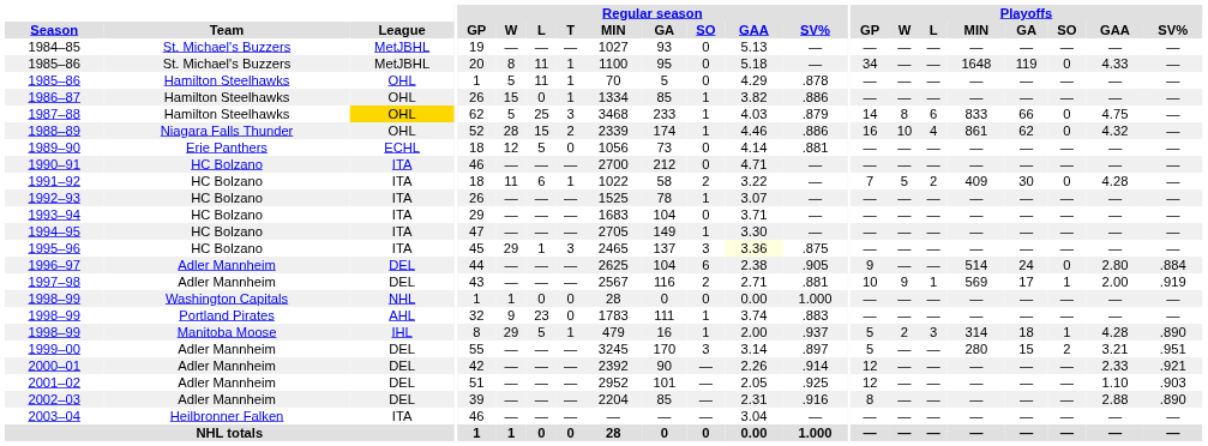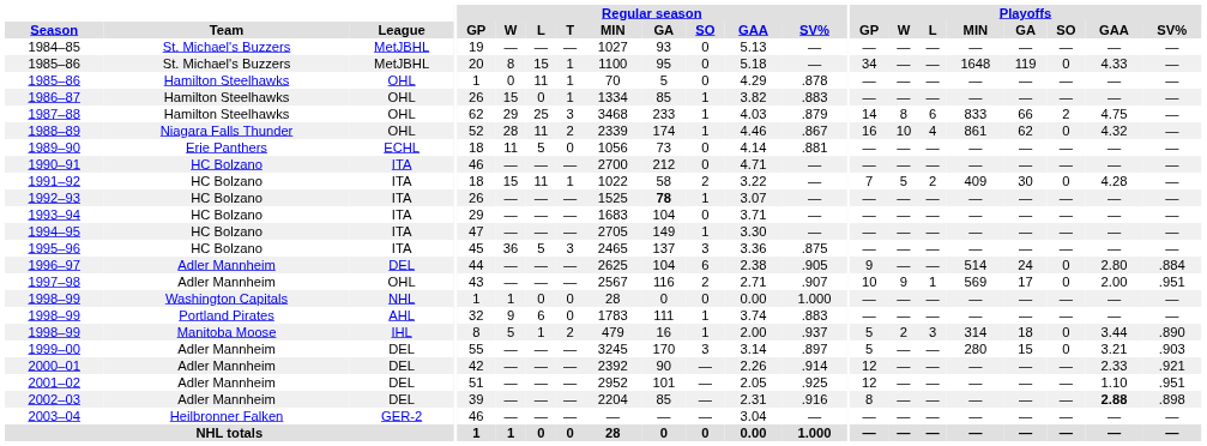 <table border="0" cellpadding="1" cellspacing="0" style="width:90%; text-align:center;">
 <tr bgcolor="#e0e0e0">
 <th colspan="3" bgcolor="#ffffff"></th>
 <th rowspan="99" bgcolor="#ffffff"></th>
 <th colspan="9" bgcolor="#e0e0e0"><a href='#'>Regular season</a></th>
 <th rowspan="99" bgcolor="#ffffff"></th>
 <th colspan="8" bgcolor="#e0e0e0"><a href='#'>Playoffs</a></th>
 </tr>
 <tr bgcolor="#e0e0e0">
 <th><a href='#'>Season</a></th>
 <th>Team</th>
 <th>League</th>
 <th>GP</th>
 <th>W</th>
 <th>L</th>
 <th>T</th>
 <th>MIN</th>
 <th>GA</th>
 <th><a href='#'>SO</a></th>
 <th><a href='#'>GAA</a></th>
 <th><a href='#'>SV%</a></th>
 <th>GP</th>
 <th>W</th>
 <th>L</th>
 <th>MIN</th>
 <th>GA</th>
 <th>SO</th>
 <th>GAA</th>
 <th>SV%</th>
 </tr>
 <tr>
 <td>1984–85</td>
 <td><a href='#'>St. Michael's Buzzers</a></td>
 <td><a href='#'>MetJBHL</a></td>
 <td>19</td>
 <td>—</td>
 <td>—</td>
 <td>—</td>
 <td>1027</td>
 <td>93</td>
 <td>0</td>
 <td>5.13</td>
 <td>—</td>
 <td>—</td>
 <td>—</td>
 <td>—</td>
 <td>—</td>
 <td>—</td>
 <td>—</td>
 <td>—</td>
 <td>—</td>
 </tr>
 <tr bgcolor="#f0f0f0">
 <td>1985–86</td>
 <td>St. Michael's Buzzers</td>
 <td>MetJBHL</td>
 <td>20</td>
 <td>8</td>
-<td>11</td>
+<td>15</td>
 <td>1</td>
 <td>1100</td>
 <td>95</td>
 <td>0</td>
 <td>5.18</td>
 <td>—</td>
 <td>34</td>
 <td>—</td>
 <td>—</td>
 <td>1648</td>
 <td>119</td>
 <td>0</td>
 <td>4.33</td>
 <td>—</td>
 </tr>
 <tr>
 <td><a href='#'>1985–86</a></td>
 <td><a href='#'>Hamilton Steelhawks</a></td>
 <td><a href='#'>OHL</a></td>
 <td>1</td>
-<td>5</td>
+<td>0</td>
 <td>11</td>
 <td>1</td>
 <td>70</td>
 <td>5</td>
 <td>0</td>
 <td>4.29</td>
 <td>.878</td>
 <td>—</td>
 <td>—</td>
 <td>—</td>
 <td>—</td>
 <td>—</td>
 <td>—</td>
 <td>—</td>
 <td>—</td>
 </tr>
 <tr bgcolor="#f0f0f0">
 <td><a href='#'>1986–87</a></td>
 <td>Hamilton Steelhawks</td>
 <td>OHL</td>
 <td>26</td>
 <td>15</td>
 <td>0</td>
 <td>1</td>
 <td>1334</td>
 <td>85</td>
 <td>1</td>
 <td>3.82</td>
-<td>.886</td>
+<td>.883</td>
 <td>—</td>
 <td>—</td>
 <td>—</td>
 <td>—</td>
 <td>—</td>
 <td>—</td>
 <td>—</td>
 <td>—</td>
 </tr>
 <tr>
 <td><a href='#'>1987–88</a></td>
 <td>Hamilton Steelhawks</td>
-<td style="background: gold;">OHL</td>
+<td>OHL</td>
 <td>62</td>
-<td>5</td>
+<td>29</td>
 <td>25</td>
 <td>3</td>
 <td>3468</td>
 <td>233</td>
 <td>1</td>
 <td>4.03</td>
 <td>.879</td>
 <td>14</td>
 <td>8</td>
 <td>6</td>
 <td>833</td>
 <td>66</td>
-<td>0</td>
+<td>2</td>
 <td>4.75</td>
 <td>—</td>
 </tr>
 <tr bgcolor="#f0f0f0">
 <td><a href='#'>1988–89</a></td>
 <td><a href='#'>Niagara Falls Thunder</a></td>
 <td>OHL</td>
 <td>52</td>
 <td>28</td>
-<td>15</td>
+<td>11</td>
 <td>2</td>
 <td>2339</td>
 <td>174</td>
 <td>1</td>
 <td>4.46</td>
-<td>.886</td>
+<td>.867</td>
 <td>16</td>
 <td>10</td>
 <td>4</td>
 <td>861</td>
 <td>62</td>
 <td>0</td>
 <td>4.32</td>
 <td>—</td>
 </tr>
 <tr>
 <td><a href='#'>1989–90</a></td>
 <td><a href='#'>Erie Panthers</a></td>
 <td><a href='#'>ECHL</a></td>
 <td>18</td>
-<td>12</td>
+<td>11</td>
 <td>5</td>
 <td>0</td>
 <td>1056</td>
 <td>73</td>
 <td>0</td>
 <td>4.14</td>
 <td>.881</td>
 <td>—</td>
 <td>—</td>
 <td>—</td>
 <td>—</td>
 <td>—</td>
 <td>—</td>
 <td>—</td>
 <td>—</td>
 </tr>
 <tr bgcolor="#f0f0f0">
 <td><a href='#'>1990–91</a></td>
 <td><a href='#'>HC Bolzano</a></td>
 <td><a href='#'>ITA</a></td>
 <td>46</td>
 <td>—</td>
 <td>—</td>
 <td>—</td>
 <td>2700</td>
 <td>212</td>
 <td>0</td>
 <td>4.71</td>
 <td>—</td>
 <td>—</td>
 <td>—</td>
 <td>—</td>
 <td>—</td>
 <td>—</td>
 <td>—</td>
 <td>—</td>
 <td>—</td>
 </tr>
 <tr>
 <td><a href='#'>1991–92</a></td>
 <td>HC Bolzano</td>
 <td>ITA</td>
 <td>18</td>
+<td>15</td>
 <td>11</td>
-<td>6</td>
 <td>1</td>
 <td>1022</td>
 <td>58</td>
 <td>2</td>
 <td>3.22</td>
 <td>—</td>
 <td>7</td>
 <td>5</td>
 <td>2</td>
 <td>409</td>
 <td>30</td>
 <td>0</td>
 <td>4.28</td>
 <td>—</td>
 </tr>
 <tr bgcolor="#f0f0f0">
 <td><a href='#'>1992–93</a></td>
 <td>HC Bolzano</td>
 <td>ITA</td>
 <td>26</td>
 <td>—</td>
 <td>—</td>
 <td>—</td>
 <td>1525</td>
-<td>78</td>
+<td><strong>78</strong></td>
 <td>1</td>
 <td>3.07</td>
 <td>—</td>
 <td>—</td>
 <td>—</td>
 <td>—</td>
 <td>—</td>
 <td>—</td>
 <td>—</td>
 <td>—</td>
 <td>—</td>
 </tr>
 <tr>
 <td><a href='#'>1993–94</a></td>
 <td>HC Bolzano</td>
 <td>ITA</td>
 <td>29</td>
 <td>—</td>
 <td>—</td>
 <td>—</td>
 <td>1683</td>
 <td>104</td>
 <td>0</td>
 <td>3.71</td>
 <td>—</td>
 <td>—</td>
 <td>—</td>
 <td>—</td>
 <td>—</td>
 <td>—</td>
 <td>—</td>
 <td>—</td>
 <td>—</td>
 </tr>
 <tr bgcolor="#f0f0f0">
 <td><a href='#'>1994–95</a></td>
 <td>HC Bolzano</td>
 <td>ITA</td>
 <td>47</td>
 <td>—</td>
 <td>—</td>
 <td>—</td>
 <td>2705</td>
 <td>149</td>
 <td>1</td>
 <td>3.30</td>
 <td>—</td>
 <td>—</td>
 <td>—</td>
 <td>—</td>
 <td>—</td>
 <td>—</td>
 <td>—</td>
 <td>—</td>
 <td>—</td>
 </tr>
 <tr>
 <td><a href='#'>1995–96</a></td>
 <td>HC Bolzano</td>
 <td>ITA</td>
 <td>45</td>
-<td>29</td>
-<td>1</td>
+<td>36</td>
+<td>5</td>
 <td>3</td>
 <td>2465</td>
 <td>137</td>
 <td>3</td>
-<td style="background: lightyellow;">3.36</td>
+<td>3.36</td>
 <td>.875</td>
 <td>—</td>
 <td>—</td>
 <td>—</td>
 <td>—</td>
 <td>—</td>
 <td>—</td>
 <td>—</td>
 <td>—</td>
 </tr>
 <tr bgcolor="#f0f0f0">
 <td><a href='#'>1996–97</a></td>
 <td><a href='#'>Adler Mannheim</a></td>
 <td><a href='#'>DEL</a></td>
 <td>44</td>
 <td>—</td>
 <td>—</td>
 <td>—</td>
 <td>2625</td>
 <td>104</td>
 <td>6</td>
 <td>2.38</td>
 <td>.905</td>
 <td>9</td>
 <td>—</td>
 <td>—</td>
 <td>514</td>
 <td>24</td>
 <td>0</td>
 <td>2.80</td>
 <td>.884</td>
 </tr>
 <tr>
 <td><a href='#'>1997–98</a></td>
 <td>Adler Mannheim</td>
-<td>DEL</td>
+<td>OHL</td>
 <td>43</td>
 <td>—</td>
 <td>—</td>
 <td>—</td>
 <td>2567</td>
 <td>116</td>
 <td>2</td>
 <td>2.71</td>
-<td>.881</td>
+<td>.907</td>
 <td>10</td>
 <td>9</td>
 <td>1</td>
 <td>569</td>
 <td>17</td>
-<td>1</td>
+<td>0</td>
 <td>2.00</td>
-<td>.919</td>
+<td>.951</td>
 </tr>
 <tr bgcolor="#f0f0f0">
 <td><a href='#'>1998–99</a></td>
 <td><a href='#'>Washington Capitals</a></td>
 <td><a href='#'>NHL</a></td>
 <td>1</td>
 <td>1</td>
 <td>0</td>
 <td>0</td>
 <td>28</td>
 <td>0</td>
 <td>0</td>
 <td>0.00</td>
 <td>1.000</td>
 <td>—</td>
 <td>—</td>
 <td>—</td>
 <td>—</td>
 <td>—</td>
 <td>—</td>
 <td>—</td>
 <td>—</td>
 </tr>
 <tr>
 <td><a href='#'>1998–99</a></td>
 <td><a href='#'>Portland Pirates</a></td>
 <td><a href='#'>AHL</a></td>
 <td>32</td>
 <td>9</td>
-<td>23</td>
+<td>6</td>
 <td>0</td>
 <td>1783</td>
 <td>111</td>
 <td>1</td>
 <td>3.74</td>
 <td>.883</td>
 <td>—</td>
 <td>—</td>
 <td>—</td>
 <td>—</td>
 <td>—</td>
 <td>—</td>
 <td>—</td>
 <td>—</td>
 </tr>
 <tr bgcolor="#f0f0f0">
 <td><a href='#'>1998–99</a></td>
 <td><a href='#'>Manitoba Moose</a></td>
 <td><a href='#'>IHL</a></td>
 <td>8</td>
-<td>29</td>
 <td>5</td>
 <td>1</td>
+<td>2</td>
 <td>479</td>
 <td>16</td>
 <td>1</td>
 <td>2.00</td>
 <td>.937</td>
 <td>5</td>
 <td>2</td>
 <td>3</td>
 <td>314</td>
 <td>18</td>
-<td>1</td>
-<td>4.28</td>
+<td>0</td>
+<td>3.44</td>
 <td>.890</td>
 </tr>
 <tr>
 <td><a href='#'>1999–00</a></td>
 <td>Adler Mannheim</td>
 <td>DEL</td>
 <td>55</td>
 <td>—</td>
 <td>—</td>
 <td>—</td>
 <td>3245</td>
 <td>170</td>
 <td>3</td>
 <td>3.14</td>
 <td>.897</td>
 <td>5</td>
 <td>—</td>
 <td>—</td>
 <td>280</td>
 <td>15</td>
-<td>2</td>
+<td>0</td>
 <td>3.21</td>
-<td>.951</td>
+<td>.903</td>
 </tr>
 <tr bgcolor="#f0f0f0">
 <td><a href='#'>2000–01</a></td>
 <td>Adler Mannheim</td>
 <td>DEL</td>
 <td>42</td>
 <td>—</td>
 <td>—</td>
 <td>—</td>
 <td>2392</td>
 <td>90</td>
 <td>—</td>
 <td>2.26</td>
 <td>.914</td>
 <td>12</td>
 <td>—</td>
 <td>—</td>
 <td>—</td>
 <td>—</td>
 <td>—</td>
 <td>2.33</td>
 <td>.921</td>
 </tr>
 <tr>
 <td><a href='#'>2001–02</a></td>
 <td>Adler Mannheim</td>
 <td>DEL</td>
 <td>51</td>
 <td>—</td>
 <td>—</td>
 <td>—</td>
 <td>2952</td>
 <td>101</td>
 <td>—</td>
 <td>2.05</td>
 <td>.925</td>
 <td>12</td>
 <td>—</td>
 <td>—</td>
 <td>—</td>
 <td>—</td>
 <td>—</td>
 <td>1.10</td>
-<td>.903</td>
+<td>.951</td>
 </tr>
 <tr bgcolor="#f0f0f0">
 <td><a href='#'>2002–03</a></td>
 <td>Adler Mannheim</td>
 <td>DEL</td>
 <td>39</td>
 <td>—</td>
 <td>—</td>
 <td>—</td>
 <td>2204</td>
 <td>85</td>
 <td>—</td>
 <td>2.31</td>
 <td>.916</td>
 <td>8</td>
 <td>—</td>
 <td>—</td>
 <td>—</td>
 <td>—</td>
 <td>—</td>
-<td>2.88</td>
-<td>.890</td>
+<td><strong>2.88</strong></td>
+<td>.898</td>
 </tr>
 <tr>
 <td><a href='#'>2003–04</a></td>
 <td><a href='#'>Heilbronner Falken</a></td>
-<td>ITA</td>
+<td><a href='#'>GER-2</a></td>
 <td>46</td>
 <td>—</td>
 <td>—</td>
 <td>—</td>
 <td>—</td>
 <td>—</td>
 <td>—</td>
 <td>3.04</td>
 <td>—</td>
 <td>—</td>
 <td>—</td>
 <td>—</td>
 <td>—</td>
 <td>—</td>
 <td>—</td>
 <td>—</td>
 <td>—</td>
 </tr>
 <tr bgcolor="#e0e0e0">
 <th colspan=3>NHL totals</th>
 <th>1</th>
 <th>1</th>
 <th>0</th>
 <th>0</th>
 <th>28</th>
 <th>0</th>
 <th>0</th>
 <th>0.00</th>
 <th>1.000</th>
 <th>—</th>
 <th>—</th>
 <th>—</th>
 <th>—</th>
 <th>—</th>
 <th>—</th>
 <th>—</th>
 <th>—</th>
 </tr>
 </table>
